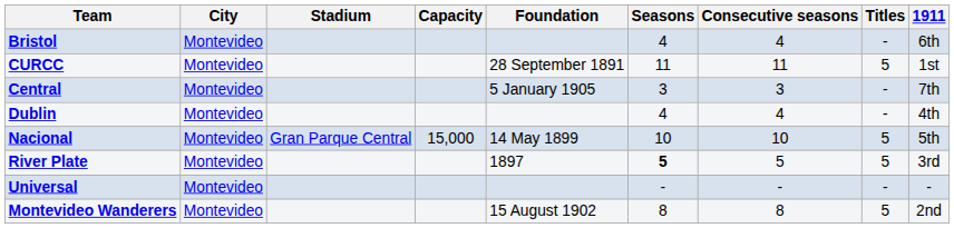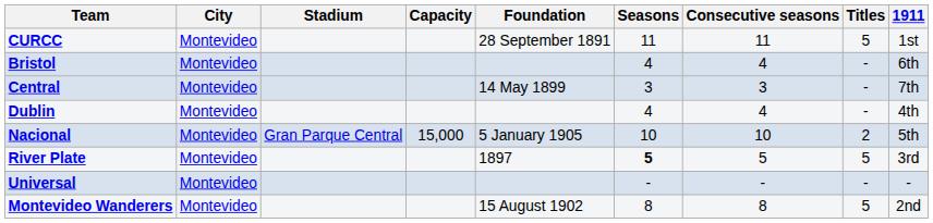 <table class="wikitable">
 <tr>
 <th>Team</th>
 <th>City</th>
 <th>Stadium</th>
 <th>Capacity</th>
 <th>Foundation</th>
 <th>Seasons</th>
 <th>Consecutive seasons</th>
 <th>Titles</th>
 <th><a href='#'>1911</a></th>
-</tr>
-<tr bgcolor=#D8E2EE>
-<td> <strong><a href='#'>Bristol</a></strong></td>
-<td> <a href='#'>Montevideo</a></td>
-<td></td>
-<td align=center></td>
-<td></td>
-<td align=center>4</td>
-<td align=center>4</td>
-<td align=center>-</td>
-<td align=center>6th</td>
 </tr>
 <tr bgcolor=#F3F5F7>
 <td> <strong><a href='#'>CURCC</a></strong></td>
 <td> <a href='#'>Montevideo</a></td>
 <td></td>
 <td align=center></td>
 <td>28 September 1891</td>
 <td align=center>11</td>
 <td align=center>11</td>
 <td align=center>5</td>
 <td align=center>1st</td>
 </tr>
 <tr bgcolor=#D8E2EE>
+<td> <strong><a href='#'>Bristol</a></strong></td>
+<td> <a href='#'>Montevideo</a></td>
+<td></td>
+<td align=center></td>
+<td></td>
+<td align=center>4</td>
+<td align=center>4</td>
+<td align=center>-</td>
+<td align=center>6th</td>
+</tr>
+<tr bgcolor=#D8E2EE>
 <td> <strong><a href='#'>Central</a></strong></td>
 <td> <a href='#'>Montevideo</a></td>
 <td></td>
 <td align=center></td>
-<td>5 January 1905</td>
+<td>14 May 1899</td>
 <td align=center>3</td>
 <td align=center>3</td>
 <td align=center>-</td>
 <td align=center>7th</td>
 </tr>
 <tr bgcolor=#F3F5F7>
 <td> <strong><a href='#'>Dublin</a></strong></td>
 <td> <a href='#'>Montevideo</a></td>
 <td></td>
 <td align=center></td>
 <td></td>
 <td align=center>4</td>
 <td align=center>4</td>
 <td align=center>-</td>
 <td align=center>4th</td>
 </tr>
 <tr bgcolor=#D8E2EE>
 <td> <strong><a href='#'>Nacional</a></strong></td>
 <td> <a href='#'>Montevideo</a></td>
 <td><a href='#'>Gran Parque Central</a></td>
 <td align=center>15,000</td>
-<td>14 May 1899</td>
+<td>5 January 1905</td>
 <td align=center>10</td>
 <td align=center>10</td>
-<td align=center>5</td>
+<td align=center>2</td>
 <td align=center>5th</td>
 </tr>
 <tr bgcolor=#F3F5F7>
 <td> <strong><a href='#'>River Plate</a></strong></td>
 <td> <a href='#'>Montevideo</a></td>
 <td></td>
 <td align=center></td>
 <td>1897</td>
 <td align=center><strong>5</strong></td>
 <td align=center>5</td>
 <td align=center>5</td>
 <td align=center>3rd</td>
 </tr>
 <tr bgcolor=#D8E2EE>
 <td> <strong><a href='#'>Universal</a></strong></td>
 <td> <a href='#'>Montevideo</a></td>
 <td></td>
 <td align=center></td>
 <td></td>
 <td align=center>-</td>
 <td align=center>-</td>
 <td align=center>-</td>
 <td align=center>-</td>
 </tr>
 <tr bgcolor=#F3F5F7>
 <td> <strong><a href='#'>Montevideo Wanderers</a></strong></td>
 <td> <a href='#'>Montevideo</a></td>
 <td></td>
 <td align=center></td>
 <td>15 August 1902</td>
 <td align=center>8</td>
 <td align=center>8</td>
 <td align=center>5</td>
 <td align=center>2nd</td>
 </tr>
 </table>
